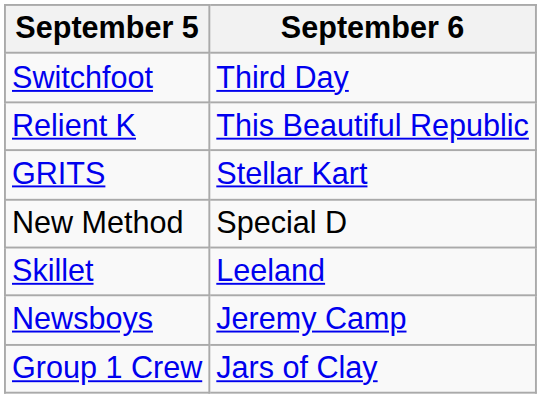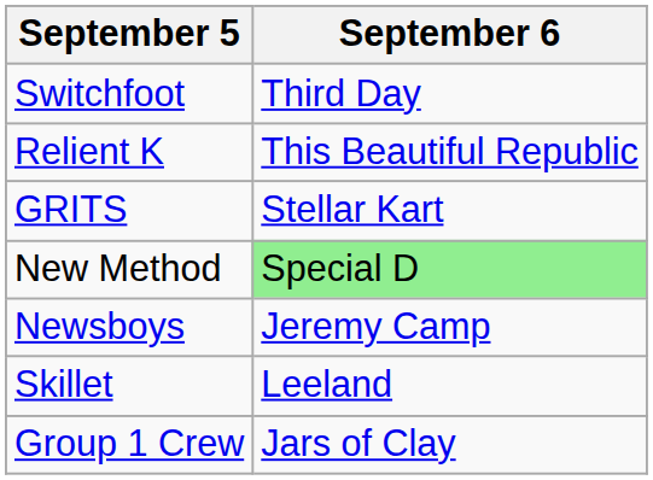 <table class="wikitable">
 <tr>
 <th>September 5</th>
 <th>September 6</th>
 </tr>
 <tr>
 <td><a href='#'>Switchfoot</a></td>
 <td><a href='#'>Third Day</a></td>
 </tr>
 <tr>
 <td><a href='#'>Relient K</a></td>
 <td><a href='#'>This Beautiful Republic</a></td>
 </tr>
 <tr>
 <td><a href='#'>GRITS</a></td>
 <td><a href='#'>Stellar Kart</a></td>
 </tr>
 <tr>
 <td>New Method</td>
-<td>Special D</td>
+<td style="background: lightgreen;">Special D</td>
+</tr>
+<tr>
+<td><a href='#'>Newsboys</a></td>
+<td><a href='#'>Jeremy Camp</a></td>
 </tr>
 <tr>
 <td><a href='#'>Skillet</a></td>
 <td><a href='#'>Leeland</a></td>
 </tr>
 <tr>
-<td><a href='#'>Newsboys</a></td>
-<td><a href='#'>Jeremy Camp</a></td>
-</tr>
-<tr>
 <td><a href='#'>Group 1 Crew</a></td>
 <td><a href='#'>Jars of Clay</a></td>
 </tr>
 </table>
